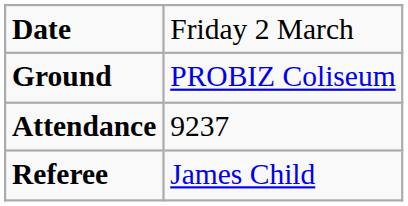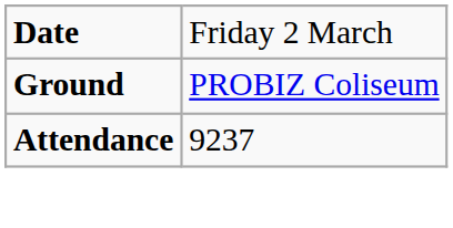 <table class="wikitable" style="font-size:85%;">
 <tr>
 <td><strong>Date</strong></td>
 <td>Friday 2 March</td>
 </tr>
 <tr>
 <td><strong>Ground</strong></td>
 <td><a href='#'>PROBIZ Coliseum</a></td>
 </tr>
 <tr>
 <td><strong>Attendance</strong></td>
 <td>9237</td>
 </tr>
-<tr>
-<td><strong>Referee</strong></td>
-<td><a href='#'>James Child</a></td>
-</tr>
 </table>
